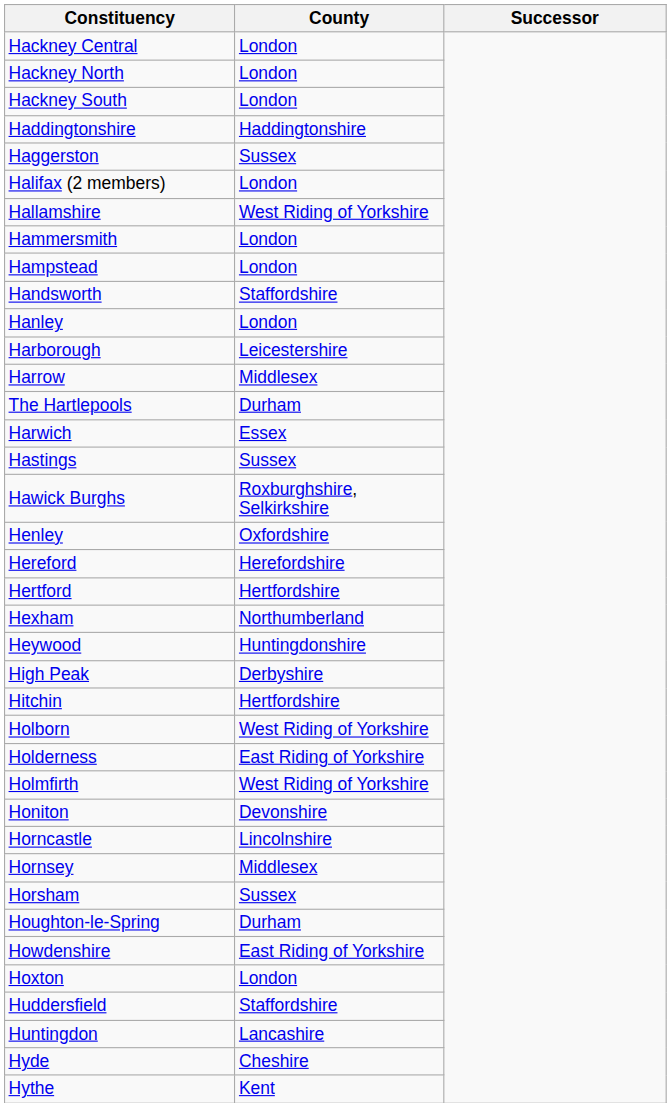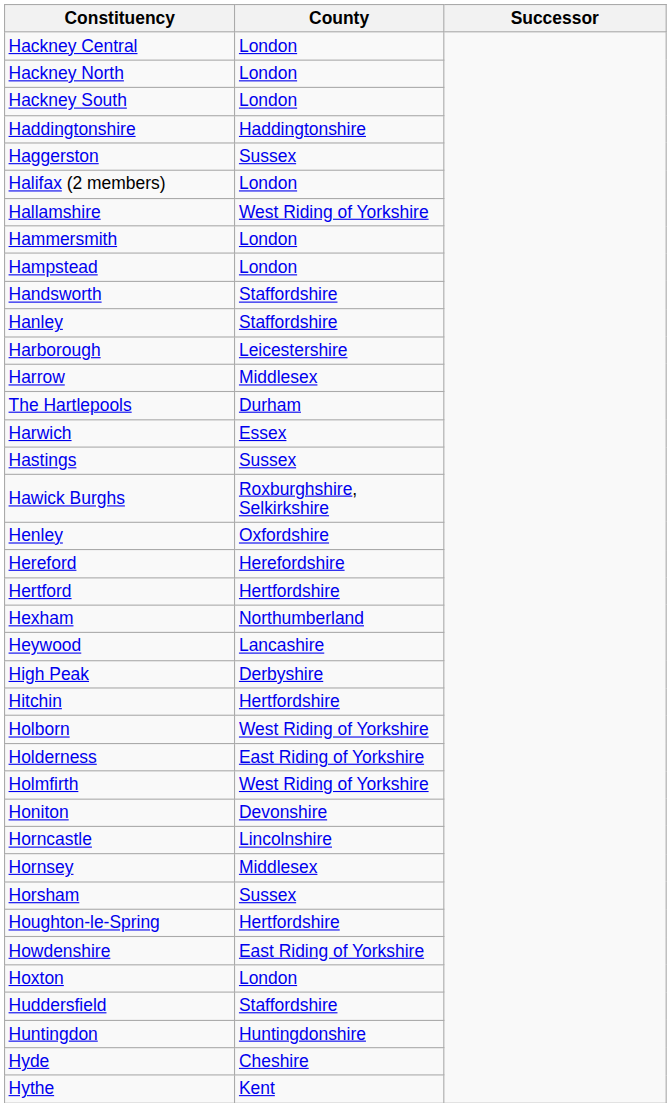 <table class="wikitable">
 <tr>
 <th width="225px">Constituency</th>
 <th width="200px">County</th>
 <th width="225px">Successor</th>
 </tr>
 <tr>
 <td><a href='#'>Hackney Central</a></td>
 <td><a href='#'>London</a></td>
 </tr>
 <tr>
 <td><a href='#'>Hackney North</a></td>
 <td><a href='#'>London</a></td>
 </tr>
 <tr>
 <td><a href='#'>Hackney South</a></td>
 <td><a href='#'>London</a></td>
 </tr>
 <tr>
 <td><a href='#'>Haddingtonshire</a></td>
 <td><a href='#'>Haddingtonshire</a></td>
 </tr>
 <tr>
 <td><a href='#'>Haggerston</a></td>
 <td><a href='#'>Sussex</a></td>
 </tr>
 <tr>
 <td><a href='#'>Halifax</a> (2 members)</td>
 <td><a href='#'>London</a></td>
 </tr>
 <tr>
 <td><a href='#'>Hallamshire</a></td>
 <td><a href='#'>West Riding of Yorkshire</a></td>
 </tr>
 <tr>
 <td><a href='#'>Hammersmith</a></td>
 <td><a href='#'>London</a></td>
 </tr>
 <tr>
 <td><a href='#'>Hampstead</a></td>
 <td><a href='#'>London</a></td>
 </tr>
 <tr>
 <td><a href='#'>Handsworth</a></td>
 <td><a href='#'>Staffordshire</a></td>
 </tr>
 <tr>
 <td><a href='#'>Hanley</a></td>
-<td><a href='#'>London</a></td>
+<td><a href='#'>Staffordshire</a></td>
 </tr>
 <tr>
 <td><a href='#'>Harborough</a></td>
 <td><a href='#'>Leicestershire</a></td>
 </tr>
 <tr>
 <td><a href='#'>Harrow</a></td>
 <td><a href='#'>Middlesex</a></td>
 </tr>
 <tr>
 <td><a href='#'>The Hartlepools</a></td>
 <td><a href='#'>Durham</a></td>
 </tr>
 <tr>
 <td><a href='#'>Harwich</a></td>
 <td><a href='#'>Essex</a></td>
 </tr>
 <tr>
 <td><a href='#'>Hastings</a></td>
 <td><a href='#'>Sussex</a></td>
 </tr>
 <tr>
 <td><a href='#'>Hawick Burghs</a></td>
 <td><a href='#'>Roxburghshire</a>, <a href='#'>Selkirkshire</a></td>
 </tr>
 <tr>
 <td><a href='#'>Henley</a></td>
 <td><a href='#'>Oxfordshire</a></td>
 </tr>
 <tr>
 <td><a href='#'>Hereford</a></td>
 <td><a href='#'>Herefordshire</a></td>
 </tr>
 <tr>
 <td><a href='#'>Hertford</a></td>
 <td><a href='#'>Hertfordshire</a></td>
 </tr>
 <tr>
 <td><a href='#'>Hexham</a></td>
 <td><a href='#'>Northumberland</a></td>
 </tr>
 <tr>
 <td><a href='#'>Heywood</a></td>
-<td><a href='#'>Huntingdonshire</a></td>
+<td><a href='#'>Lancashire</a></td>
 </tr>
 <tr>
 <td><a href='#'>High Peak</a></td>
 <td><a href='#'>Derbyshire</a></td>
 </tr>
 <tr>
 <td><a href='#'>Hitchin</a></td>
 <td><a href='#'>Hertfordshire</a></td>
 </tr>
 <tr>
 <td><a href='#'>Holborn</a></td>
 <td><a href='#'>West Riding of Yorkshire</a></td>
 </tr>
 <tr>
 <td><a href='#'>Holderness</a></td>
 <td><a href='#'>East Riding of Yorkshire</a></td>
 </tr>
 <tr>
 <td><a href='#'>Holmfirth</a></td>
 <td><a href='#'>West Riding of Yorkshire</a></td>
 </tr>
 <tr>
 <td><a href='#'>Honiton</a></td>
 <td><a href='#'>Devonshire</a></td>
 </tr>
 <tr>
 <td><a href='#'>Horncastle</a></td>
 <td><a href='#'>Lincolnshire</a></td>
 </tr>
 <tr>
 <td><a href='#'>Hornsey</a></td>
 <td><a href='#'>Middlesex</a></td>
 </tr>
 <tr>
 <td><a href='#'>Horsham</a></td>
 <td><a href='#'>Sussex</a></td>
 </tr>
 <tr>
 <td><a href='#'>Houghton-le-Spring</a></td>
-<td><a href='#'>Durham</a></td>
+<td><a href='#'>Hertfordshire</a></td>
 </tr>
 <tr>
 <td><a href='#'>Howdenshire</a></td>
 <td><a href='#'>East Riding of Yorkshire</a></td>
 </tr>
 <tr>
 <td><a href='#'>Hoxton</a></td>
 <td><a href='#'>London</a></td>
 </tr>
 <tr>
 <td><a href='#'>Huddersfield</a></td>
 <td><a href='#'>Staffordshire</a></td>
 </tr>
 <tr>
 <td><a href='#'>Huntingdon</a></td>
-<td><a href='#'>Lancashire</a></td>
+<td><a href='#'>Huntingdonshire</a></td>
 </tr>
 <tr>
 <td><a href='#'>Hyde</a></td>
 <td><a href='#'>Cheshire</a></td>
 </tr>
 <tr>
 <td><a href='#'>Hythe</a></td>
 <td><a href='#'>Kent</a></td>
 </tr>
 </table>
